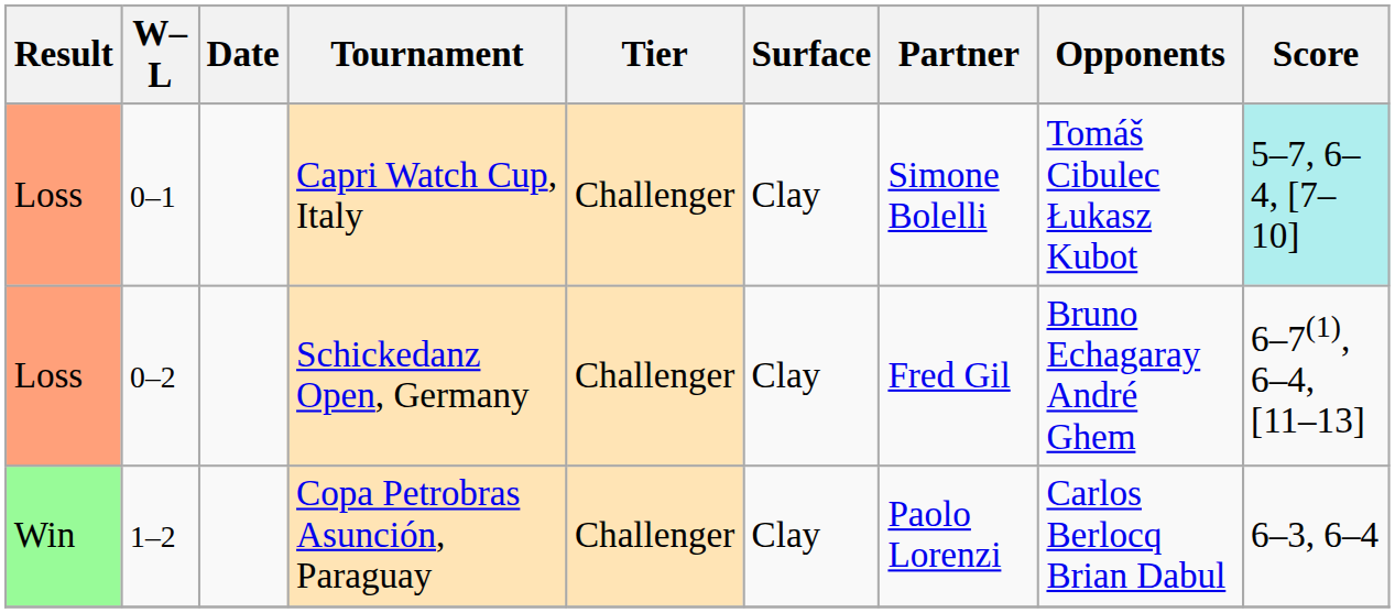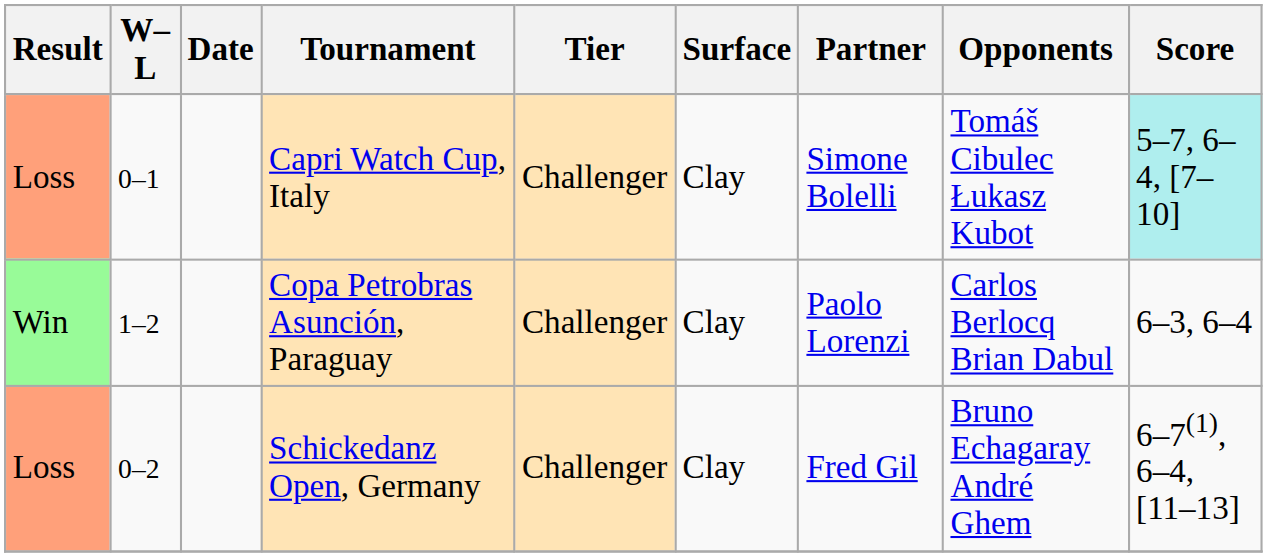 <table class="sortable wikitable">
 <tr>
 <th>Result</th>
 <th class=unsortable>W–L</th>
 <th>Date</th>
 <th>Tournament</th>
 <th>Tier</th>
 <th>Surface</th>
 <th>Partner</th>
 <th>Opponents</th>
 <th class=unsortable>Score</th>
 </tr>
 <tr>
 <td style=background:#ffa07a>Loss</td>
 <td><small>0–1</small></td>
 <td></td>
 <td style=background:moccasin><a href='#'>Capri Watch Cup</a>, Italy</td>
 <td style=background:moccasin>Challenger</td>
 <td>Clay</td>
 <td> <a href='#'>Simone Bolelli</a></td>
 <td> <a href='#'>Tomáš Cibulec</a> <br>  <a href='#'>Łukasz Kubot</a></td>
 <td style="background: paleturquoise;">5–7, 6–4, [7–10]</td>
 </tr>
 <tr>
+<td style=background:#98fb98>Win</td>
+<td><small>1–2</small></td>
+<td><a href='#'></a></td>
+<td style=background:moccasin><a href='#'>Copa Petrobras Asunción</a>, Paraguay</td>
+<td style=background:moccasin>Challenger</td>
+<td>Clay</td>
+<td> <a href='#'>Paolo Lorenzi</a></td>
+<td> <a href='#'>Carlos Berlocq</a> <br>  <a href='#'>Brian Dabul</a></td>
+<td>6–3, 6–4</td>
+</tr>
+<tr>
 <td style=background:#ffa07a>Loss</td>
 <td><small>0–2</small></td>
 <td></td>
 <td style=background:moccasin><a href='#'>Schickedanz Open</a>, Germany</td>
 <td style=background:moccasin>Challenger</td>
 <td>Clay</td>
 <td> <a href='#'>Fred Gil</a></td>
 <td> <a href='#'>Bruno Echagaray</a> <br>  <a href='#'>André Ghem</a></td>
 <td>6–7<sup>(1)</sup>, 6–4, [11–13]</td>
 </tr>
 <tr>
-<td style=background:#98fb98>Win</td>
-<td><small>1–2</small></td>
-<td><a href='#'></a></td>
-<td style=background:moccasin><a href='#'>Copa Petrobras Asunción</a>, Paraguay</td>
-<td style=background:moccasin>Challenger</td>
-<td>Clay</td>
-<td> <a href='#'>Paolo Lorenzi</a></td>
-<td> <a href='#'>Carlos Berlocq</a> <br>  <a href='#'>Brian Dabul</a></td>
-<td>6–3, 6–4</td>
-</tr>
-<tr>
 </tr>
 </table>
